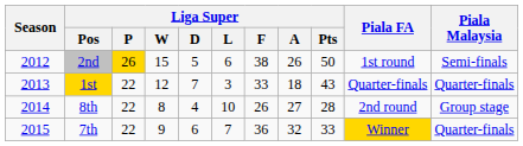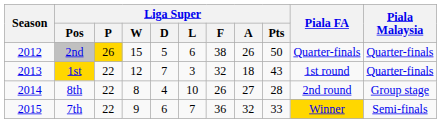 <table class="wikitable" style="text-align: center">
 <tr>
 <th width="60" rowspan=2 scope="col">Season</th>
 <th colspan=8><a href='#'>Liga Super</a></th>
 <th width="90" scope="col" rowspan=2 scope="col"><a href='#'>Piala FA</a></th>
 <th width="90" scope="col" rowspan=2 scope="col"><a href='#'>Piala Malaysia</a></th>
 </tr>
 <tr>
 <th width="45" scope="col">Pos</th>
 <th width="30" scope="col">P</th>
 <th width="30" scope="col">W</th>
 <th width="30" scope="col">D</th>
 <th width="30" scope="col">L</th>
 <th width="30" scope="col">F</th>
 <th width="30" scope="col">A</th>
 <th width="30" scope="col">Pts</th>
 </tr>
 <tr>
 <td><a href='#'>2012</a></td>
 <td bgcolor=silver><a href='#'>2nd</a></td>
 <td style="background: gold;">26</td>
 <td>15</td>
 <td>5</td>
 <td>6</td>
 <td>38</td>
 <td>26</td>
 <td>50</td>
-<td><a href='#'>1st round</a></td>
-<td><a href='#'>Semi-finals</a></td>
+<td><a href='#'>Quarter-finals</a></td>
+<td><a href='#'>Quarter-finals</a></td>
 </tr>
 <tr>
 <td><a href='#'>2013</a></td>
 <td bgcolor=gold><a href='#'>1st</a></td>
 <td>22</td>
 <td>12</td>
 <td>7</td>
 <td>3</td>
-<td>33</td>
+<td>32</td>
 <td>18</td>
 <td>43</td>
-<td><a href='#'>Quarter-finals</a></td>
+<td><a href='#'>1st round</a></td>
 <td><a href='#'>Quarter-finals</a></td>
 </tr>
 <tr>
 <td><a href='#'>2014</a></td>
 <td><a href='#'>8th</a></td>
 <td>22</td>
 <td>8</td>
 <td>4</td>
 <td>10</td>
 <td>26</td>
 <td>27</td>
 <td>28</td>
 <td><a href='#'>2nd round</a></td>
 <td><a href='#'>Group stage</a></td>
 </tr>
 <tr>
 <td><a href='#'>2015</a></td>
 <td><a href='#'>7th</a></td>
 <td>22</td>
 <td>9</td>
 <td>6</td>
 <td>7</td>
 <td>36</td>
 <td>32</td>
 <td>33</td>
 <td bgcolor=gold><a href='#'>Winner</a></td>
-<td><a href='#'>Quarter-finals</a></td>
+<td><a href='#'>Semi-finals</a></td>
 </tr>
 </table>
